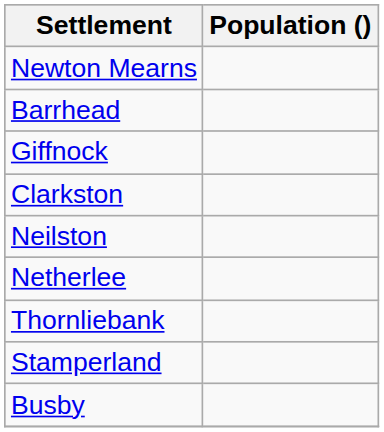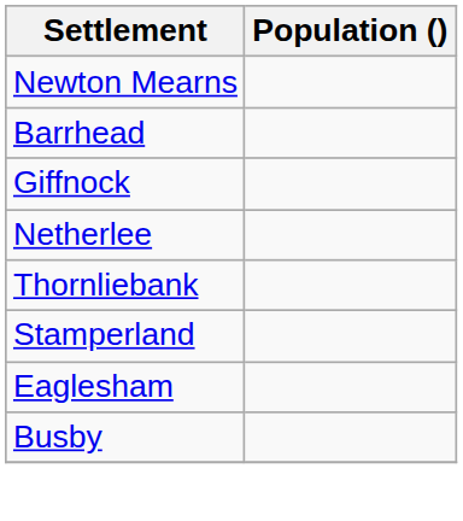 <table class="wikitable sortable">
 <tr>
 <th>Settlement</th>
 <th>Population ()</th>
 </tr>
 <tr>
 <td><a href='#'>Newton Mearns</a></td>
 <td></td>
 </tr>
 <tr>
 <td><a href='#'>Barrhead</a></td>
 <td></td>
 </tr>
 <tr>
 <td><a href='#'>Giffnock</a></td>
 <td></td>
 </tr>
 <tr>
-<td><a href='#'>Clarkston</a></td>
-<td></td>
-</tr>
-<tr>
-<td><a href='#'>Neilston</a></td>
-<td></td>
-</tr>
-<tr>
 <td><a href='#'>Netherlee</a></td>
 <td></td>
 </tr>
 <tr>
 <td><a href='#'>Thornliebank</a></td>
 <td></td>
 </tr>
 <tr>
 <td><a href='#'>Stamperland</a></td>
 <td></td>
 </tr>
 <tr>
+<td><a href='#'>Eaglesham</a></td>
+<td></td>
+</tr>
+<tr>
 <td><a href='#'>Busby</a></td>
 <td></td>
 </tr>
 <tr>
 </tr>
 </table>
